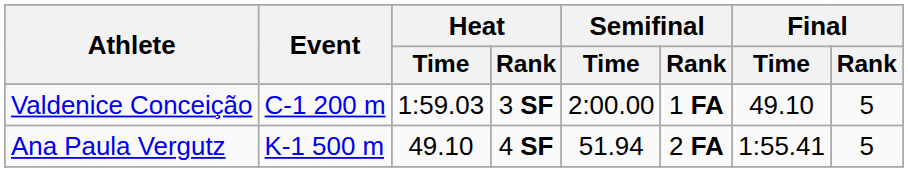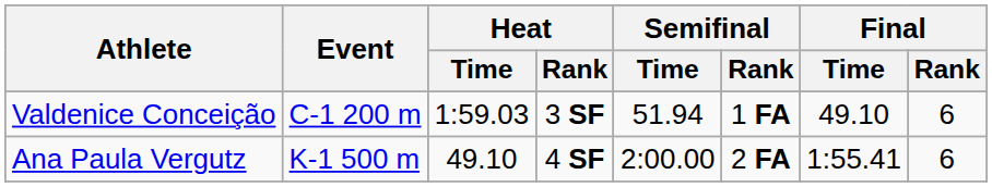 <table class=wikitable style=font-size:90%;text-align:center>
 <tr>
 <th rowspan=2>Athlete</th>
 <th rowspan=2>Event</th>
 <th colspan=2>Heat</th>
 <th colspan=2>Semifinal</th>
 <th colspan=2>Final</th>
 </tr>
 <tr style=font-size:95%>
 <th>Time</th>
 <th>Rank</th>
 <th>Time</th>
 <th>Rank</th>
 <th>Time</th>
 <th>Rank</th>
 </tr>
 <tr>
 <td align=left><a href='#'>Valdenice Conceição</a></td>
 <td align=left><a href='#'>C-1 200 m</a></td>
 <td>1:59.03</td>
 <td>3 <strong>SF</strong></td>
-<td>2:00.00</td>
+<td>51.94</td>
 <td>1 <strong>FA</strong></td>
 <td>49.10</td>
-<td>5</td>
+<td>6</td>
 </tr>
 <tr>
 <td align=left><a href='#'>Ana Paula Vergutz</a></td>
 <td align=left><a href='#'>K-1 500 m</a></td>
 <td>49.10</td>
 <td>4 <strong>SF</strong></td>
-<td>51.94</td>
+<td>2:00.00</td>
 <td>2 <strong>FA</strong></td>
 <td>1:55.41</td>
-<td>5</td>
+<td>6</td>
 </tr>
 </table>
